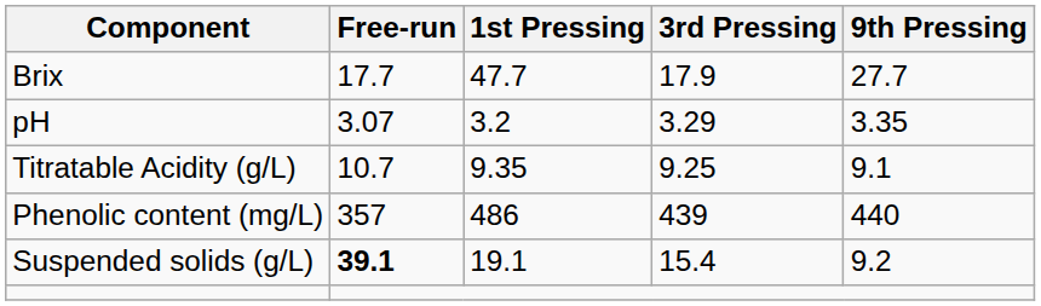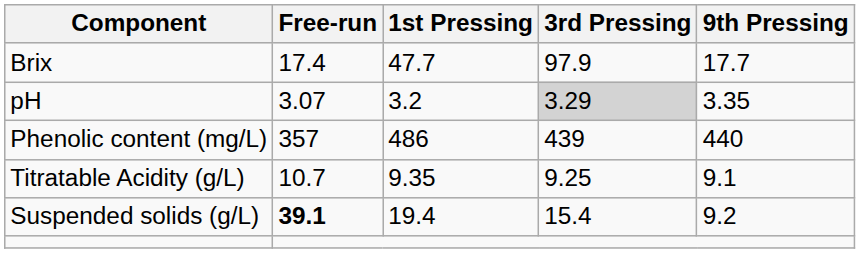 <table class="wikitable">
 <tr>
 <th>Component</th>
 <th>Free-run</th>
 <th>1st Pressing</th>
 <th>3rd Pressing</th>
 <th>9th Pressing</th>
 </tr>
 <tr>
 <td>Brix</td>
+<td>17.4</td>
+<td>47.7</td>
+<td>97.9</td>
 <td>17.7</td>
-<td>47.7</td>
-<td>17.9</td>
-<td>27.7</td>
 </tr>
 <tr>
 <td>pH</td>
 <td>3.07</td>
 <td>3.2</td>
-<td>3.29</td>
+<td style="background: lightgrey;">3.29</td>
 <td>3.35</td>
+</tr>
+<tr>
+<td>Phenolic content (mg/L)</td>
+<td>357</td>
+<td>486</td>
+<td>439</td>
+<td>440</td>
 </tr>
 <tr>
 <td>Titratable Acidity (g/L)</td>
 <td>10.7</td>
 <td>9.35</td>
 <td>9.25</td>
 <td>9.1</td>
 </tr>
 <tr>
-<td>Phenolic content (mg/L)</td>
-<td>357</td>
-<td>486</td>
-<td>439</td>
-<td>440</td>
-</tr>
-<tr>
 <td>Suspended solids (g/L)</td>
 <td><strong>39.1</strong></td>
-<td>19.1</td>
+<td>19.4</td>
 <td>15.4</td>
 <td>9.2</td>
 </tr>
 <tr>
 <td></td>
 </tr>
 </table>
